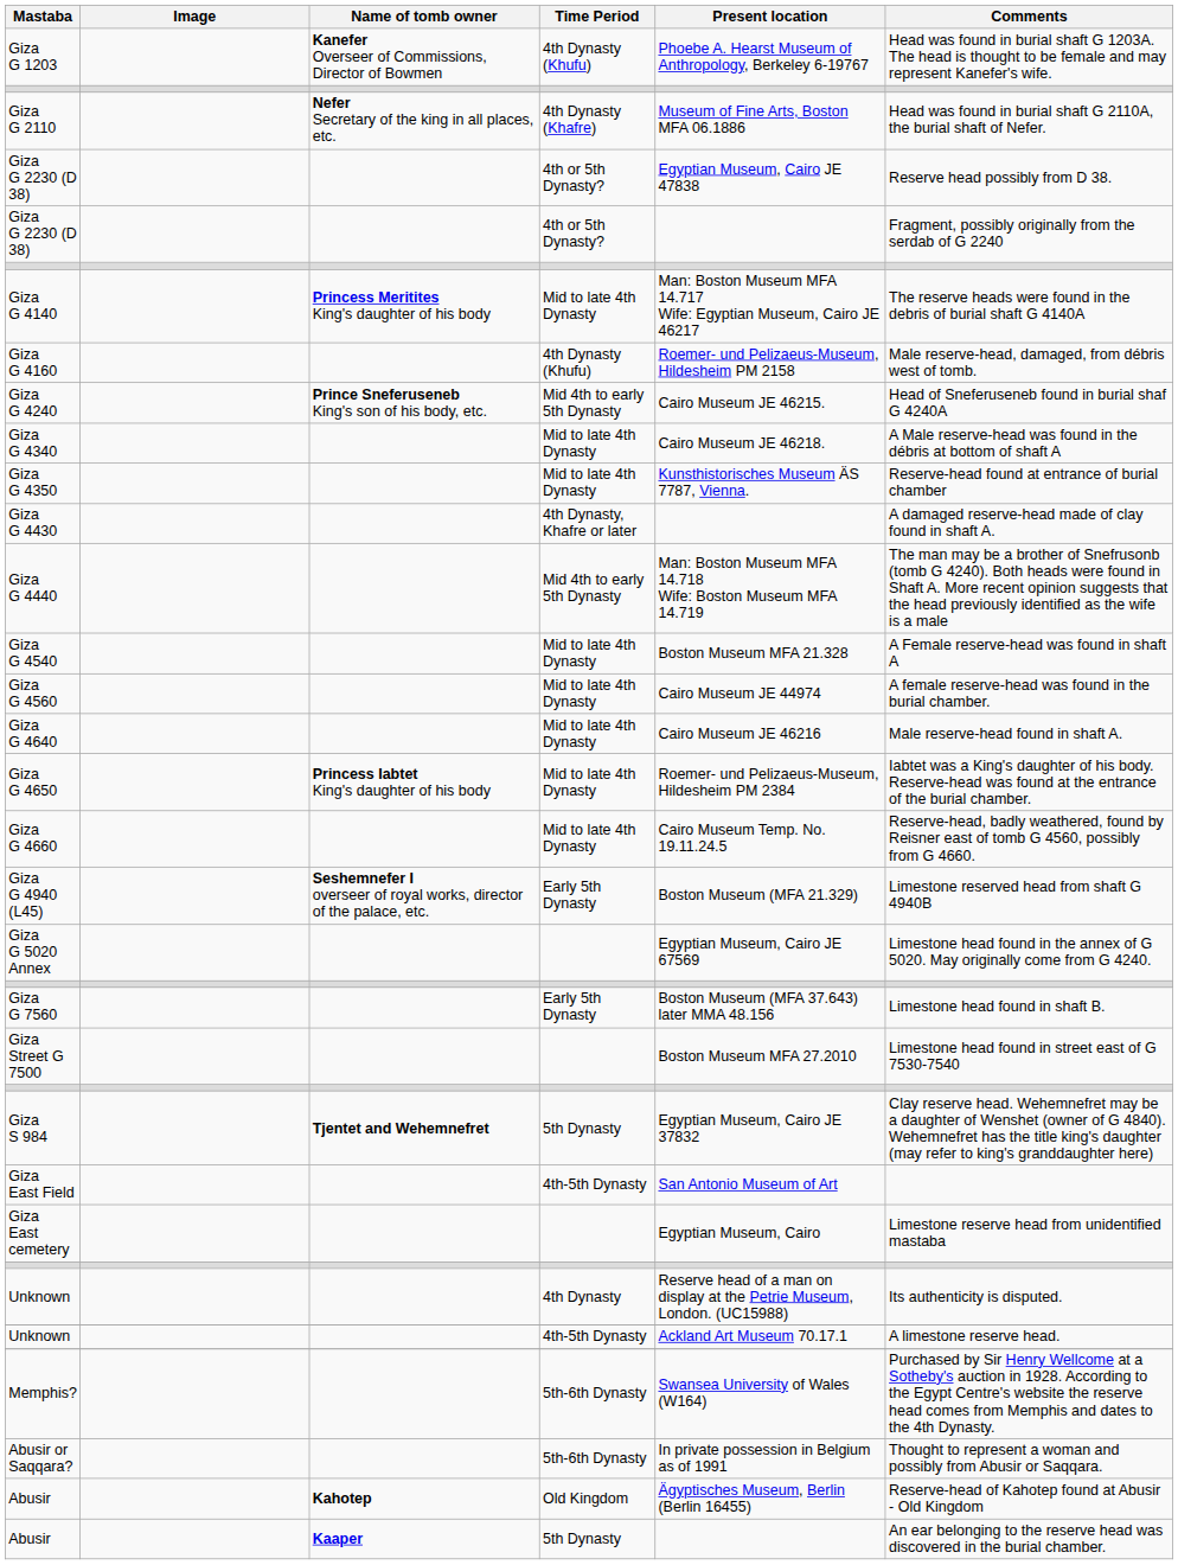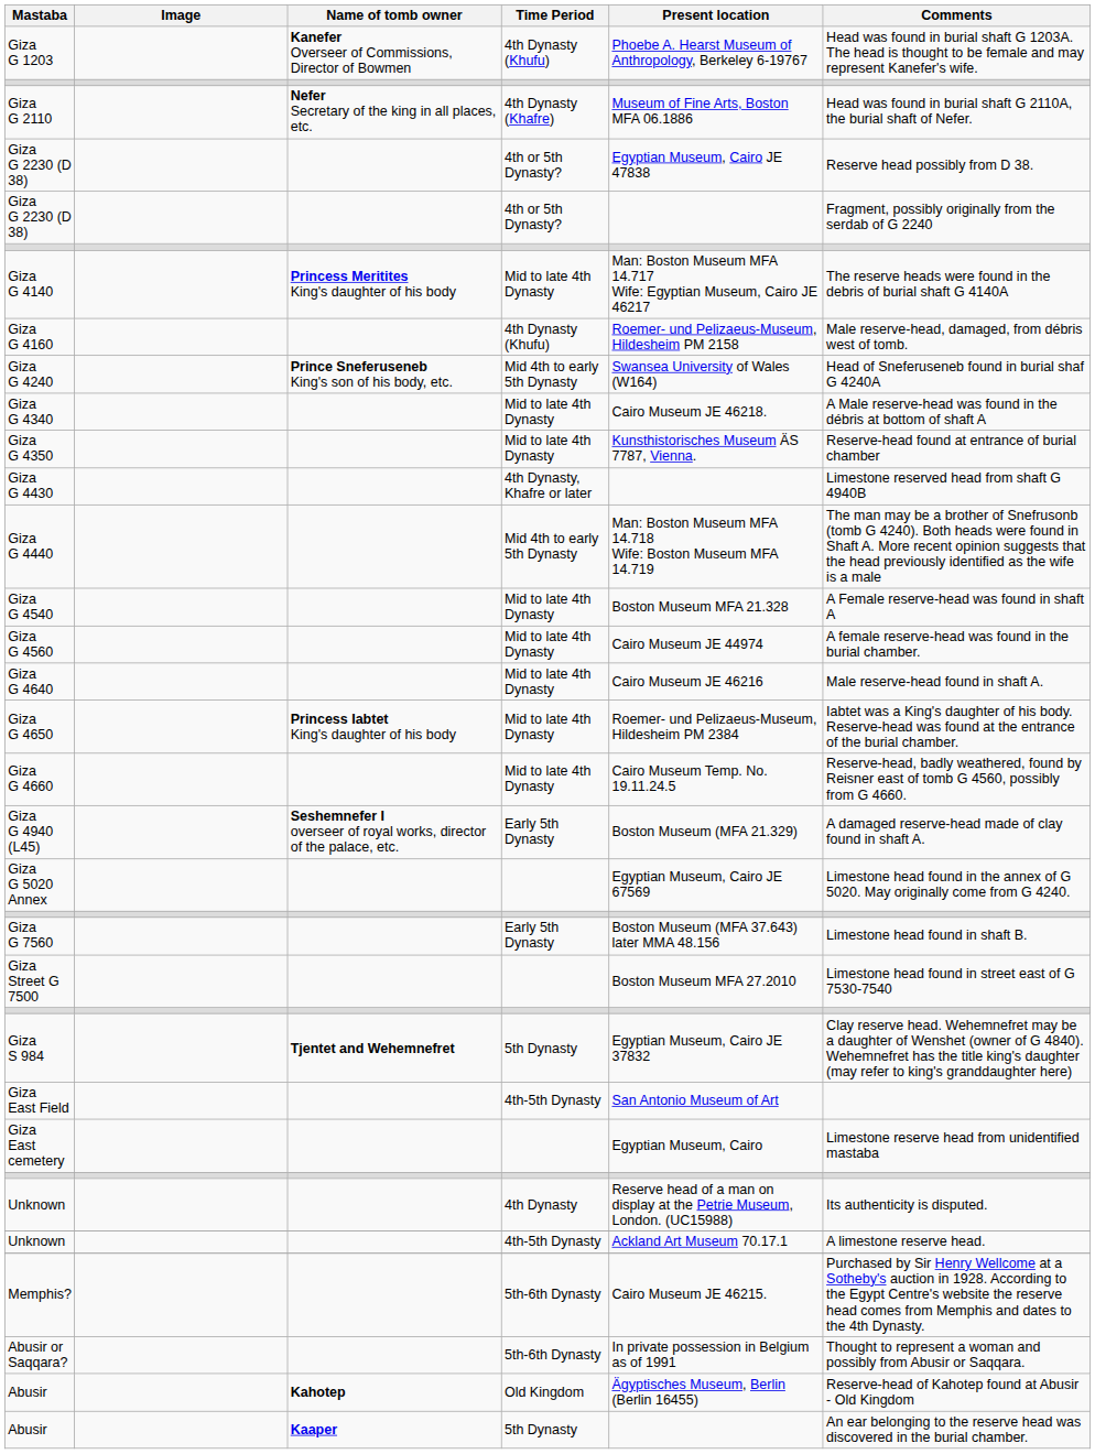 <table class="wikitable" style="width: 100%">
 <tr>
 <th width="5%">Mastaba</th>
 <th width="20%">Image</th>
 <th width="20%">Name of tomb owner</th>
 <th width="10%">Time Period</th>
 <th width="20%">Present location</th>
 <th width="25%">Comments</th>
 </tr>
 <tr>
 <td>Giza <br> G 1203</td>
 <td> </td>
 <td><strong>Kanefer</strong> <br> Overseer of Commissions, Director of Bowmen</td>
 <td>4th Dynasty (<a href='#'>Khufu</a>)</td>
 <td><a href='#'>Phoebe A. Hearst Museum of Anthropology</a>, Berkeley 6-19767</td>
 <td>Head was found in burial shaft G 1203A. The head is thought to be female and may represent Kanefer's wife.</td>
 </tr>
 <tr style="background-color:#DCDCDC;">
 <td></td>
 <td></td>
 <td></td>
 <td></td>
 <td></td>
 <td></td>
 </tr>
 <tr>
 <td>Giza <br>  G 2110</td>
 <td> </td>
 <td><strong>Nefer</strong> <br> Secretary of the king in all places, etc.</td>
 <td>4th Dynasty (<a href='#'>Khafre</a>)</td>
 <td><a href='#'>Museum of Fine Arts, Boston</a> MFA 06.1886</td>
 <td>Head was found in burial shaft G 2110A, the burial shaft of Nefer.</td>
 </tr>
 <tr>
 <td>Giza <br>  G 2230 (D 38)</td>
 <td><br></td>
 <td></td>
 <td>4th or 5th Dynasty?</td>
 <td><a href='#'>Egyptian Museum</a>, <a href='#'>Cairo</a> JE 47838</td>
 <td>Reserve head possibly from D 38.</td>
 </tr>
 <tr>
 <td>Giza <br>  G 2230 (D 38)</td>
 <td></td>
 <td></td>
 <td>4th or 5th Dynasty?</td>
 <td></td>
 <td>Fragment, possibly originally from the serdab of G 2240</td>
 </tr>
 <tr style="background-color:#DCDCDC;">
 <td></td>
 <td></td>
 <td></td>
 <td></td>
 <td></td>
 <td></td>
 </tr>
 <tr>
 <td>Giza <br>  G 4140</td>
 <td> </td>
 <td><strong><a href='#'>Princess Meritites</a></strong> <br> King's daughter of his body</td>
 <td>Mid to late 4th Dynasty</td>
 <td>Man: Boston Museum MFA 14.717 <br> Wife: Egyptian Museum, Cairo JE 46217</td>
 <td>The reserve heads were found in the debris of burial shaft G 4140A</td>
 </tr>
 <tr>
 <td>Giza <br>  G 4160</td>
 <td> </td>
 <td></td>
 <td>4th Dynasty (Khufu)</td>
 <td><a href='#'>Roemer- und Pelizaeus-Museum</a>, <a href='#'>Hildesheim</a> PM 2158</td>
 <td>Male reserve-head, damaged, from débris west of tomb.</td>
 </tr>
 <tr>
 <td>Giza <br>  G 4240</td>
 <td> </td>
 <td><strong>Prince Sneferuseneb</strong> <br> King's son of his body, etc.</td>
 <td>Mid 4th to early 5th Dynasty</td>
-<td>Cairo Museum JE 46215.</td>
+<td><a href='#'>Swansea University</a> of Wales (W164)</td>
 <td>Head of Sneferuseneb found in burial shaf G 4240A</td>
 </tr>
 <tr>
 <td>Giza <br>  G 4340</td>
 <td> </td>
 <td></td>
 <td>Mid to late 4th Dynasty</td>
 <td>Cairo Museum JE 46218.</td>
 <td>A Male reserve-head was found in the débris at bottom of shaft A</td>
 </tr>
 <tr>
 <td>Giza <br>  G 4350</td>
 <td> </td>
 <td></td>
 <td>Mid to late 4th Dynasty</td>
 <td><a href='#'>Kunsthistorisches Museum</a> ÄS 7787, <a href='#'>Vienna</a>.</td>
 <td>Reserve-head found at entrance of burial chamber</td>
 </tr>
 <tr>
 <td>Giza <br>  G 4430</td>
 <td></td>
 <td></td>
 <td>4th Dynasty, Khafre or later</td>
 <td></td>
-<td>A damaged reserve-head made of clay found in shaft A.</td>
+<td>Limestone reserved head from shaft G 4940B</td>
 </tr>
 <tr>
 <td>Giza <br>  G 4440</td>
 <td>  <br> </td>
 <td></td>
 <td>Mid 4th to early 5th Dynasty</td>
 <td>Man: Boston Museum MFA 14.718 <br> Wife: Boston Museum MFA 14.719</td>
 <td>The man may be a brother of Snefrusonb (tomb G 4240). Both heads were found in Shaft A. More recent opinion suggests that the head previously identified as the wife is a male</td>
 </tr>
 <tr>
 <td>Giza <br>  G 4540</td>
 <td> </td>
 <td></td>
 <td>Mid to late 4th Dynasty</td>
 <td>Boston Museum MFA 21.328</td>
 <td>A Female reserve-head was found in shaft A</td>
 </tr>
 <tr>
 <td>Giza <br>  G 4560</td>
 <td></td>
 <td></td>
 <td>Mid to late 4th Dynasty</td>
 <td>Cairo Museum JE 44974</td>
 <td>A female reserve-head was found in the  burial chamber.</td>
 </tr>
 <tr>
 <td>Giza <br>  G 4640</td>
 <td> </td>
 <td></td>
 <td>Mid to late 4th Dynasty</td>
 <td>Cairo Museum JE 46216</td>
 <td>Male reserve-head found in shaft A.</td>
 </tr>
 <tr>
 <td>Giza <br>  G 4650</td>
 <td> </td>
 <td><strong>Princess Iabtet</strong> <br> King's daughter of his body</td>
 <td>Mid to late 4th Dynasty</td>
 <td>Roemer- und Pelizaeus-Museum, Hildesheim PM 2384</td>
 <td>Iabtet was a King's daughter of his body. Reserve-head was found at the entrance of the burial chamber.</td>
 </tr>
 <tr>
 <td>Giza <br>  G 4660</td>
 <td></td>
 <td></td>
 <td>Mid to late 4th Dynasty</td>
 <td>Cairo Museum Temp. No. 19.11.24.5</td>
 <td>Reserve-head, badly weathered, found by Reisner east of tomb G 4560, possibly from G 4660.</td>
 </tr>
 <tr>
 <td>Giza <br>  G 4940 (L45)</td>
 <td> </td>
 <td><strong>Seshemnefer I</strong> <br> overseer of royal works, director of the palace, etc.</td>
 <td>Early 5th Dynasty</td>
 <td>Boston Museum (MFA 21.329)</td>
-<td>Limestone reserved head from shaft G 4940B</td>
+<td>A damaged reserve-head made of clay found in shaft A.</td>
 </tr>
 <tr>
 <td>Giza  <br> G 5020 Annex</td>
 <td> </td>
 <td></td>
 <td></td>
 <td>Egyptian Museum, Cairo JE 67569</td>
 <td>Limestone head found in the annex of G 5020. May originally come from G 4240.</td>
 </tr>
 <tr style="background-color:#DCDCDC;">
 <td></td>
 <td></td>
 <td></td>
 <td></td>
 <td></td>
 <td></td>
 </tr>
 <tr>
 <td>Giza <br>  G 7560</td>
 <td></td>
 <td></td>
 <td>Early 5th Dynasty</td>
 <td>Boston Museum (MFA 37.643) later MMA 48.156</td>
 <td>Limestone head found in shaft B.</td>
 </tr>
 <tr>
 <td>Giza <br>  Street G 7500</td>
 <td></td>
 <td></td>
 <td></td>
 <td>Boston Museum MFA 27.2010</td>
 <td>Limestone head found in street east of G 7530-7540</td>
 </tr>
 <tr style="background-color:#DCDCDC;">
 <td></td>
 <td></td>
 <td></td>
 <td></td>
 <td></td>
 <td></td>
 </tr>
 <tr>
 <td>Giza <br>  S 984</td>
 <td></td>
 <td><strong>Tjentet and Wehemnefret</strong></td>
 <td>5th Dynasty</td>
 <td>Egyptian Museum, Cairo JE 37832</td>
 <td>Clay reserve head. Wehemnefret may be a daughter of Wenshet (owner of G 4840). Wehemnefret has the title king's daughter (may refer to king's granddaughter here)</td>
 </tr>
 <tr>
 <td>Giza <br>  East Field</td>
 <td></td>
 <td></td>
 <td>4th-5th Dynasty</td>
 <td><a href='#'>San Antonio Museum of Art</a></td>
 <td></td>
 </tr>
 <tr>
 <td>Giza <br>  East cemetery</td>
 <td></td>
 <td></td>
 <td></td>
 <td>Egyptian Museum, Cairo</td>
 <td>Limestone reserve head from unidentified mastaba</td>
 </tr>
 <tr style="background-color:#DCDCDC;">
 <td></td>
 <td></td>
 <td></td>
 <td></td>
 <td></td>
 <td></td>
 </tr>
 <tr>
 <td>Unknown</td>
 <td></td>
 <td></td>
 <td>4th Dynasty</td>
 <td>Reserve head of a man on display at the <a href='#'>Petrie Museum</a>, London. (UC15988)</td>
 <td>Its authenticity is disputed.</td>
 </tr>
 <tr>
 </tr>
 <tr>
 <td>Unknown</td>
 <td></td>
 <td></td>
 <td>4th-5th Dynasty</td>
 <td><a href='#'>Ackland Art Museum</a> 70.17.1</td>
 <td>A limestone reserve head.</td>
 </tr>
 <tr>
 </tr>
 <tr>
 <td>Memphis?</td>
 <td> </td>
 <td></td>
 <td>5th-6th Dynasty</td>
-<td><a href='#'>Swansea University</a> of Wales (W164)</td>
+<td>Cairo Museum JE 46215.</td>
 <td>Purchased by Sir <a href='#'>Henry Wellcome</a> at a <a href='#'>Sotheby's</a> auction in 1928. According to the Egypt Centre's website the reserve head comes from Memphis and dates to the 4th Dynasty.</td>
 </tr>
 <tr>
 <td>Abusir or Saqqara?</td>
 <td></td>
 <td></td>
 <td>5th-6th Dynasty</td>
 <td>In private possession in Belgium as of 1991</td>
 <td>Thought to represent a woman and possibly from Abusir or Saqqara.</td>
 </tr>
 <tr>
 <td>Abusir</td>
 <td> </td>
 <td><strong>Kahotep</strong></td>
 <td>Old Kingdom</td>
 <td><a href='#'>Ägyptisches Museum</a>, <a href='#'>Berlin</a> (Berlin 16455) </td>
 <td>Reserve-head of Kahotep found at Abusir - Old Kingdom</td>
 </tr>
 <tr>
 <td>Abusir</td>
 <td></td>
 <td><strong><a href='#'>Kaaper</a></strong></td>
 <td>5th Dynasty</td>
 <td></td>
 <td>An ear belonging to the reserve head was discovered in the burial chamber.</td>
 </tr>
 </table>
